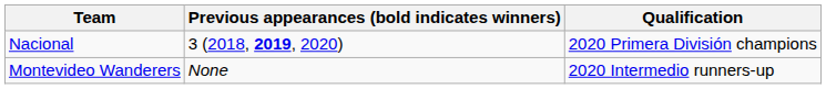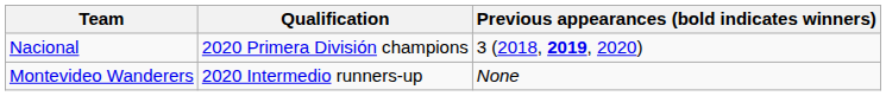 <table class="wikitable">
 <tr>
 <th>Team</th>
+<th>Qualification</th>
 <th>Previous appearances (bold indicates winners)</th>
-<th>Qualification</th>
 </tr>
 <tr>
 <td><a href='#'>Nacional</a></td>
+<td><a href='#'>2020 Primera División</a> champions</td>
 <td>3 (<a href='#'>2018</a>, <strong><a href='#'>2019</a></strong>, <a href='#'>2020</a>)</td>
-<td><a href='#'>2020 Primera División</a> champions</td>
 </tr>
 <tr>
 <td><a href='#'>Montevideo Wanderers</a></td>
+<td><a href='#'>2020 Intermedio</a> runners-up</td>
 <td><em>None</em></td>
-<td><a href='#'>2020 Intermedio</a> runners-up</td>
 </tr>
 </table>
